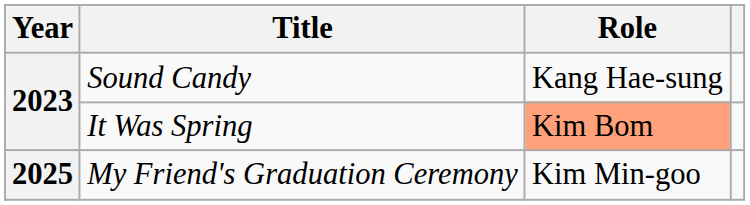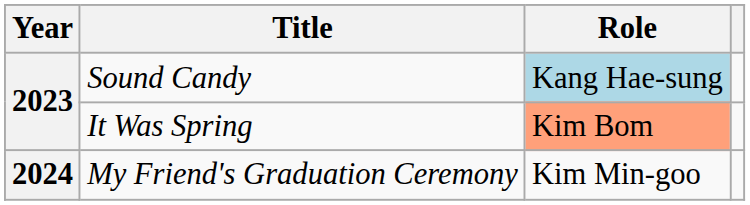 <table class="wikitable plainrowheaders">
 <tr>
 <th scope="col">Year</th>
 <th scope="col">Title</th>
 <th scope="col">Role</th>
 <th scope="col" class="unsortable"></th>
 </tr>
 <tr>
 <th scope="row" rowspan="2">2023</th>
 <td><em>Sound Candy</em></td>
-<td>Kang Hae-sung</td>
+<td style="background: lightblue;">Kang Hae-sung</td>
 <td></td>
 </tr>
 <tr>
 <td><em>It Was Spring</em></td>
 <td style="background: lightsalmon;">Kim Bom</td>
 <td></td>
 </tr>
 <tr>
-<th scope="row">2025</th>
+<th scope="row">2024</th>
 <td><em>My Friend's Graduation Ceremony</em></td>
 <td>Kim Min-goo</td>
 <td></td>
 </tr>
 </table>
